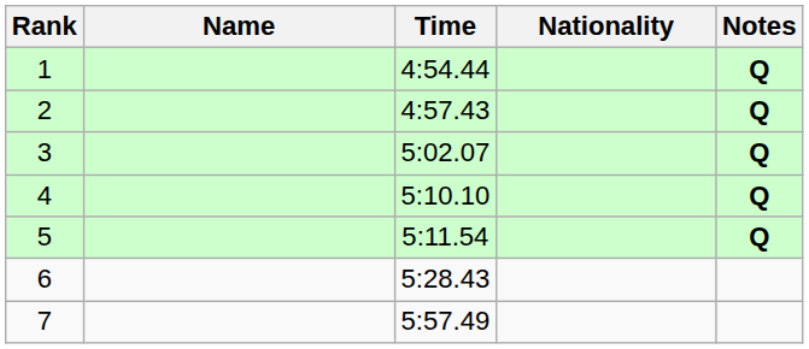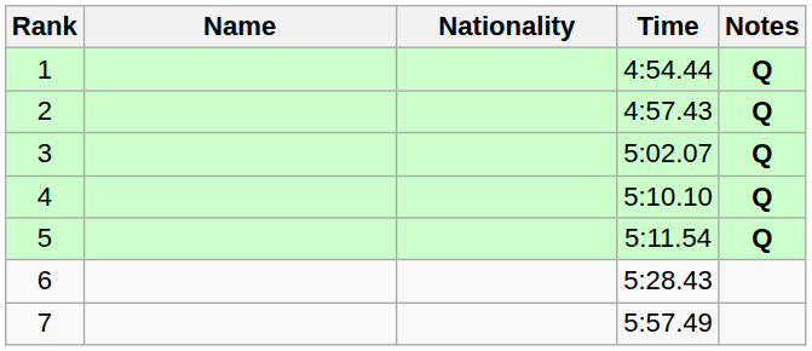 <table class="wikitable sortable" style="text-align:center">
 <tr>
 <th>Rank</th>
 <th style="width:180px">Name</th>
+<th style="width:125px">Nationality</th>
 <th>Time</th>
-<th style="width:125px">Nationality</th>
 <th>Notes</th>
 </tr>
 <tr style="background:#cfc;">
 <td>1</td>
 <td style="text-align:left;"></td>
+<td style="text-align:left;"></td>
 <td>4:54.44</td>
-<td style="text-align:left;"></td>
 <td><strong>Q</strong></td>
 </tr>
 <tr style="background:#cfc;">
 <td>2</td>
 <td style="text-align:left;"></td>
+<td style="text-align:left;"></td>
 <td>4:57.43</td>
-<td style="text-align:left;"></td>
 <td><strong>Q</strong></td>
 </tr>
 <tr style="background:#cfc;">
 <td>3</td>
 <td style="text-align:left;"></td>
+<td style="text-align:left;"></td>
 <td>5:02.07</td>
-<td style="text-align:left;"></td>
 <td><strong>Q</strong></td>
 </tr>
 <tr style="background:#cfc;">
 <td>4</td>
 <td style="text-align:left;"></td>
+<td style="text-align:left;"></td>
 <td>5:10.10</td>
-<td style="text-align:left;"></td>
 <td><strong>Q</strong></td>
 </tr>
 <tr style="background:#cfc;">
 <td>5</td>
 <td style="text-align:left;"></td>
+<td style="text-align:left;"></td>
 <td>5:11.54</td>
-<td style="text-align:left;"></td>
 <td><strong>Q</strong></td>
 </tr>
 <tr>
 <td>6</td>
 <td style="text-align:left;"></td>
+<td style="text-align:left;"></td>
 <td>5:28.43</td>
-<td style="text-align:left;"></td>
 <td></td>
 </tr>
 <tr>
 <td>7</td>
 <td style="text-align:left;"></td>
+<td style="text-align:left;"></td>
 <td>5:57.49</td>
-<td style="text-align:left;"></td>
 <td></td>
 </tr>
 </table>
